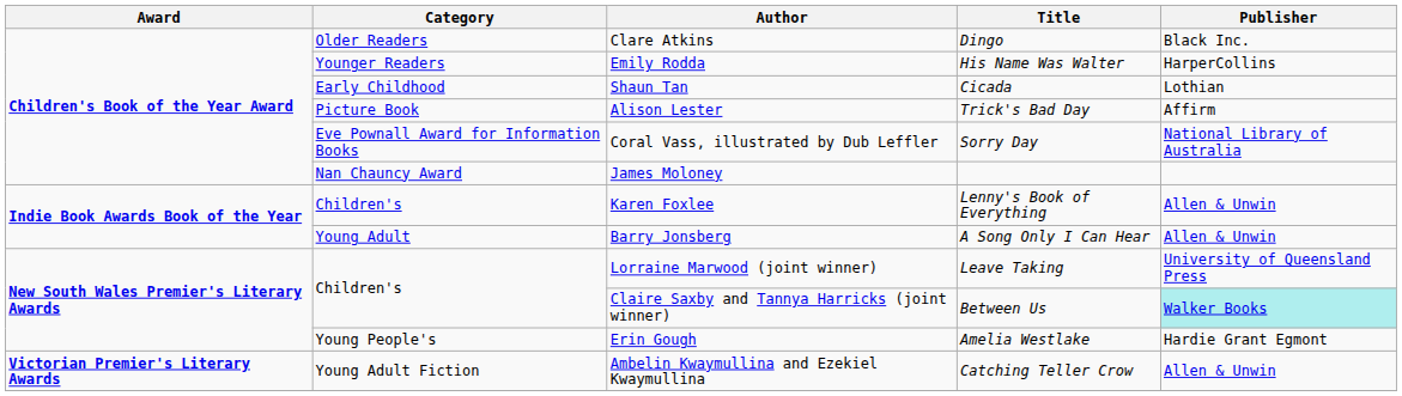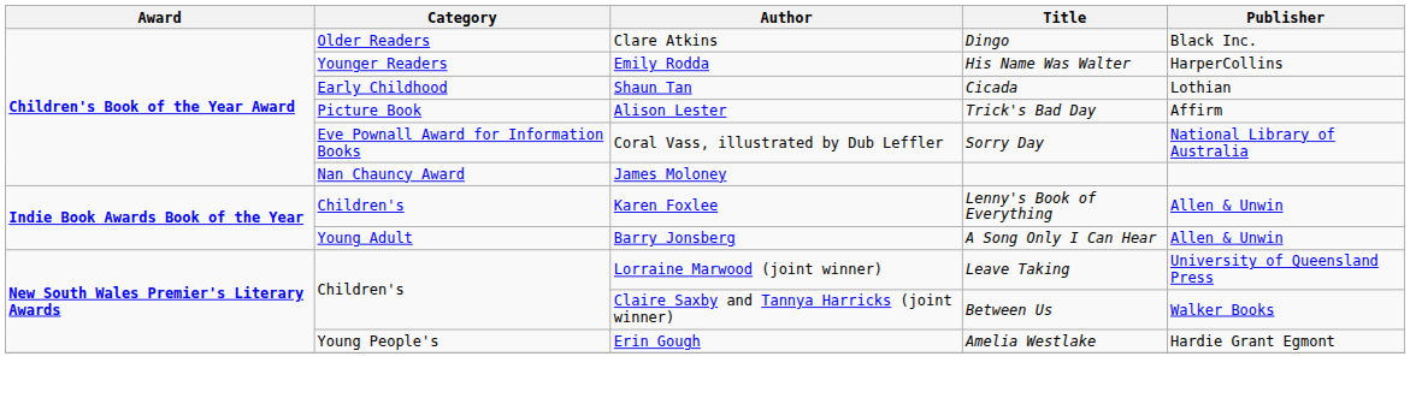 <table class="wikitable" width=100%>
 <tr>
 <th>Award</th>
 <th>Category</th>
 <th>Author</th>
 <th>Title</th>
 <th>Publisher</th>
 </tr>
 <tr>
 <td rowspan=6><strong><a href='#'>Children's Book of the Year Award</a></strong></td>
 <td><a href='#'>Older Readers</a></td>
 <td>Clare Atkins</td>
 <td><em>Dingo</em></td>
 <td>Black Inc.</td>
 </tr>
 <tr>
 <td><a href='#'>Younger Readers</a></td>
 <td><a href='#'>Emily Rodda</a></td>
 <td><em>His Name Was Walter</em></td>
 <td>HarperCollins</td>
 </tr>
 <tr>
 <td><a href='#'>Early Childhood</a></td>
 <td><a href='#'>Shaun Tan</a></td>
 <td><em>Cicada</em></td>
 <td>Lothian</td>
 </tr>
 <tr>
 <td><a href='#'>Picture Book</a></td>
 <td><a href='#'>Alison Lester</a></td>
 <td><em>Trick's Bad Day</em></td>
 <td>Affirm</td>
 </tr>
 <tr>
 <td><a href='#'>Eve Pownall Award for Information Books</a></td>
 <td>Coral Vass, illustrated by Dub Leffler</td>
 <td><em>Sorry Day</em></td>
 <td><a href='#'>National Library of Australia</a></td>
 </tr>
 <tr>
 <td><a href='#'>Nan Chauncy Award</a></td>
 <td><a href='#'>James Moloney</a></td>
 <td></td>
 <td></td>
 </tr>
 <tr>
 <td rowspan=2><strong><a href='#'>Indie Book Awards Book of the Year</a></strong></td>
 <td><a href='#'>Children's</a></td>
 <td><a href='#'>Karen Foxlee</a></td>
 <td><em>Lenny's Book of Everything</em></td>
 <td><a href='#'>Allen & Unwin</a></td>
 </tr>
 <tr>
 <td><a href='#'>Young Adult</a></td>
 <td><a href='#'>Barry Jonsberg</a></td>
 <td><em>A Song Only I Can Hear</em></td>
 <td><a href='#'>Allen & Unwin</a></td>
 </tr>
 <tr>
 <td rowspan=3><strong><a href='#'>New South Wales Premier's Literary Awards</a></strong></td>
 <td rowspan=2>Children's</td>
 <td><a href='#'>Lorraine Marwood</a> (joint winner)</td>
 <td><em>Leave Taking</em></td>
 <td><a href='#'>University of Queensland Press</a></td>
 </tr>
 <tr>
 <td><a href='#'>Claire Saxby</a> and <a href='#'>Tannya Harricks</a> (joint winner)</td>
 <td><em>Between Us</em></td>
-<td style="background: paleturquoise;"><a href='#'>Walker Books</a></td>
+<td><a href='#'>Walker Books</a></td>
 </tr>
 <tr>
 <td>Young People's</td>
 <td><a href='#'>Erin Gough</a></td>
 <td><em>Amelia Westlake</em></td>
 <td>Hardie Grant Egmont</td>
 </tr>
 <tr>
-<td><strong><a href='#'>Victorian Premier's Literary Awards</a></strong></td>
-<td>Young Adult Fiction</td>
-<td><a href='#'>Ambelin Kwaymullina</a> and Ezekiel Kwaymullina</td>
-<td><em>Catching Teller Crow</em></td>
-<td><a href='#'>Allen & Unwin</a></td>
-</tr>
-<tr>
 </tr>
 </table>
